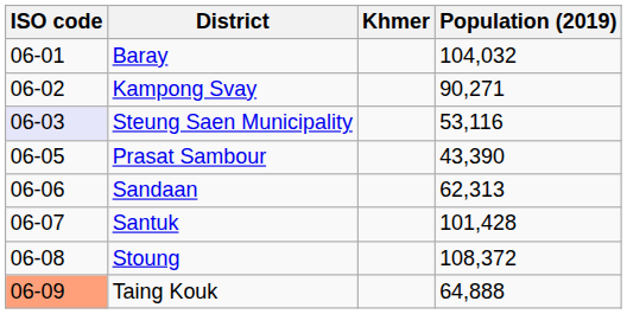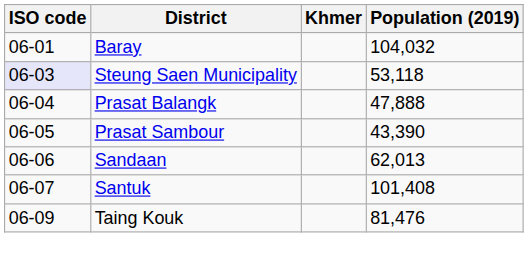 <table class="wikitable">
 <tr>
 <th>ISO code</th>
 <th>District</th>
 <th>Khmer</th>
 <th>Population (2019)</th>
 </tr>
 <tr>
 <td>06-01</td>
 <td><a href='#'>Baray</a></td>
 <td></td>
 <td>104,032</td>
 </tr>
 <tr>
-<td>06-02</td>
-<td><a href='#'>Kampong Svay</a></td>
-<td></td>
-<td>90,271</td>
-</tr>
-<tr>
 <td style="background: lavender;">06-03</td>
 <td><a href='#'>Steung Saen Municipality</a></td>
 <td></td>
-<td>53,116</td>
+<td>53,118</td>
+</tr>
+<tr>
+<td>06-04</td>
+<td><a href='#'>Prasat Balangk</a></td>
+<td></td>
+<td>47,888</td>
 </tr>
 <tr>
 <td>06-05</td>
 <td><a href='#'>Prasat Sambour</a></td>
 <td></td>
 <td>43,390</td>
 </tr>
 <tr>
 <td>06-06</td>
 <td><a href='#'>Sandaan</a></td>
 <td></td>
-<td>62,313</td>
+<td>62,013</td>
 </tr>
 <tr>
 <td>06-07</td>
 <td><a href='#'>Santuk</a></td>
 <td></td>
-<td>101,428</td>
+<td>101,408</td>
 </tr>
 <tr>
-<td>06-08</td>
-<td><a href='#'>Stoung</a></td>
-<td></td>
-<td>108,372</td>
-</tr>
-<tr>
-<td style="background: lightsalmon;">06-09</td>
+<td>06-09</td>
 <td>Taing Kouk</td>
 <td></td>
-<td>64,888</td>
+<td>81,476</td>
 </tr>
 </table>
